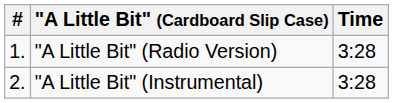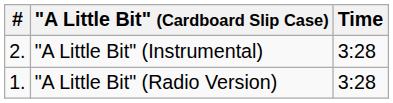 <table class="wikitable">
 <tr>
 <th>#</th>
 <th width="">"A Little Bit" <small>(Cardboard Slip Case)</small></th>
 <th>Time</th>
 </tr>
 <tr>
+<td>2.</td>
+<td>"A Little Bit" (Instrumental)</td>
+<td>3:28</td>
+</tr>
+<tr>
 <td>1.</td>
 <td>"A Little Bit" (Radio Version)</td>
 <td>3:28</td>
 </tr>
-<tr>
-<td>2.</td>
-<td>"A Little Bit" (Instrumental)</td>
-<td>3:28</td>
-</tr>
 </table>
